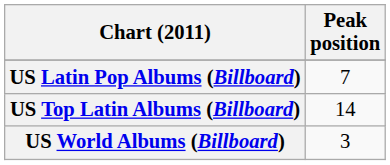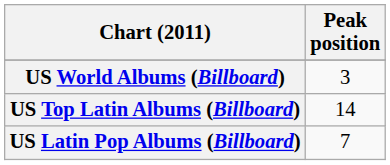 <table class="wikitable sortable plainrowheaders" style="text-align:center;">
 <tr>
 <th>Chart (2011)</th>
 <th>Peak<br> position</th>
 </tr>
 <tr>
 </tr>
 <tr>
 </tr>
 <tr>
 </tr>
 <tr>
 </tr>
 <tr>
 </tr>
 <tr>
 </tr>
 <tr>
 </tr>
 <tr>
 </tr>
 <tr>
 </tr>
 <tr>
 </tr>
 <tr>
 </tr>
 <tr>
 </tr>
 <tr>
 </tr>
 <tr>
-<th scope="row">US <a href='#'>Latin Pop Albums</a> (<em><a href='#'>Billboard</a></em>)<br></th>
-<td>7</td>
+<th scope="row">US <a href='#'>World Albums</a> (<em><a href='#'>Billboard</a></em>)<br></th>
+<td>3</td>
 </tr>
 <tr>
 <th scope="row">US <a href='#'>Top Latin Albums</a> (<em><a href='#'>Billboard</a></em>)<br></th>
 <td>14</td>
 </tr>
 <tr>
-<th scope="row">US <a href='#'>World Albums</a> (<em><a href='#'>Billboard</a></em>)<br></th>
-<td>3</td>
+<th scope="row">US <a href='#'>Latin Pop Albums</a> (<em><a href='#'>Billboard</a></em>)<br></th>
+<td>7</td>
 </tr>
 </table>
